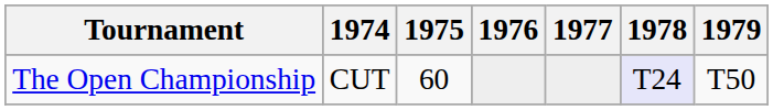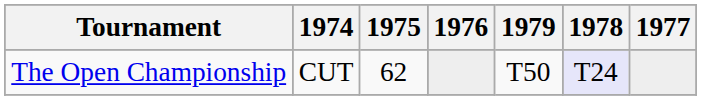 <table class="wikitable" style="font-size:95%;text-align:center;">
 <tr>
 <th>Tournament</th>
 <th>1974</th>
 <th>1975</th>
 <th>1976</th>
+<th>1979</th>
+<th>1978</th>
 <th>1977</th>
-<th>1978</th>
-<th>1979</th>
 </tr>
 <tr>
 <td align=left><a href='#'>The Open Championship</a></td>
 <td>CUT</td>
-<td>60</td>
+<td>62</td>
 <td style="background:#eeeeee;"></td>
+<td>T50</td>
+<td style="background: lavender;">T24</td>
 <td style="background:#eeeeee;"></td>
-<td style="background: lavender;">T24</td>
-<td>T50</td>
 </tr>
 </table>
